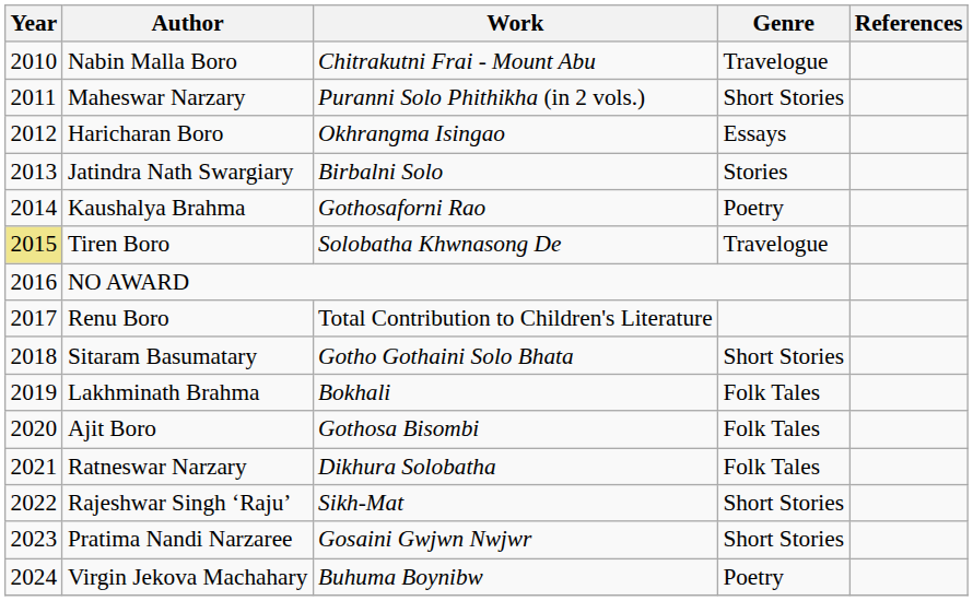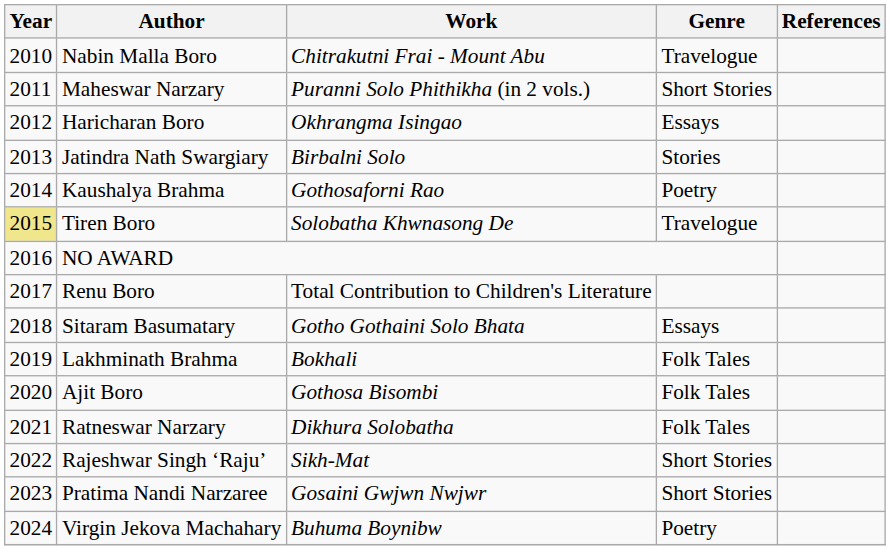 <table class="wikitable sortable">
 <tr>
 <th>Year</th>
 <th>Author</th>
 <th>Work</th>
 <th>Genre</th>
 <th class="unsortable">References</th>
 </tr>
 <tr>
 <td>2010</td>
 <td>Nabin Malla Boro</td>
 <td><em>Chitrakutni Frai - Mount Abu</em></td>
 <td>Travelogue</td>
 <td></td>
 </tr>
 <tr>
 <td>2011</td>
 <td>Maheswar Narzary</td>
 <td><em> Puranni Solo Phithikha</em> (in 2 vols.)</td>
 <td>Short Stories</td>
 <td></td>
 </tr>
 <tr>
 <td>2012</td>
 <td>Haricharan Boro</td>
 <td><em>Okhrangma Isingao</em></td>
 <td>Essays</td>
 <td></td>
 </tr>
 <tr>
 <td>2013</td>
 <td>Jatindra Nath Swargiary</td>
 <td><em>Birbalni Solo</em></td>
 <td>Stories</td>
 <td></td>
 </tr>
 <tr>
 <td>2014</td>
 <td>Kaushalya Brahma</td>
 <td><em>Gothosaforni Rao</em></td>
 <td>Poetry</td>
 <td></td>
 </tr>
 <tr>
 <td style="background: khaki;">2015</td>
 <td>Tiren Boro</td>
 <td><em>Solobatha Khwnasong De</em></td>
 <td>Travelogue</td>
 <td></td>
 </tr>
 <tr>
 <td>2016</td>
 <td colspan="3">NO AWARD</td>
 <td></td>
 </tr>
 <tr>
 <td>2017</td>
 <td>Renu Boro</td>
 <td>Total Contribution to Children's Literature</td>
 <td></td>
 <td></td>
 </tr>
 <tr>
 <td>2018</td>
 <td>Sitaram Basumatary</td>
 <td><em>Gotho Gothaini Solo Bhata</em></td>
-<td>Short Stories</td>
+<td>Essays</td>
 <td></td>
 </tr>
 <tr>
 <td>2019</td>
 <td>Lakhminath Brahma</td>
 <td><em>Bokhali</em></td>
 <td>Folk Tales</td>
 <td></td>
 </tr>
 <tr>
 <td>2020</td>
 <td>Ajit Boro</td>
 <td><em>Gothosa Bisombi</em></td>
 <td>Folk Tales</td>
 <td></td>
 </tr>
 <tr>
 <td>2021</td>
 <td>Ratneswar Narzary</td>
 <td><em>Dikhura Solobatha</em></td>
 <td>Folk Tales</td>
 <td></td>
 </tr>
 <tr>
 <td>2022</td>
 <td>Rajeshwar Singh ‘Raju’</td>
 <td><em>Sikh-Mat</em></td>
 <td>Short Stories</td>
 <td></td>
 </tr>
 <tr>
 <td>2023</td>
 <td>Pratima Nandi Narzaree</td>
 <td><em>Gosaini Gwjwn Nwjwr</em></td>
 <td>Short Stories</td>
 <td></td>
 </tr>
 <tr>
 <td>2024</td>
 <td>Virgin Jekova Machahary</td>
 <td><em>Buhuma Boynibw</em></td>
 <td>Poetry</td>
 <td></td>
 </tr>
 <tr>
 </tr>
 </table>
